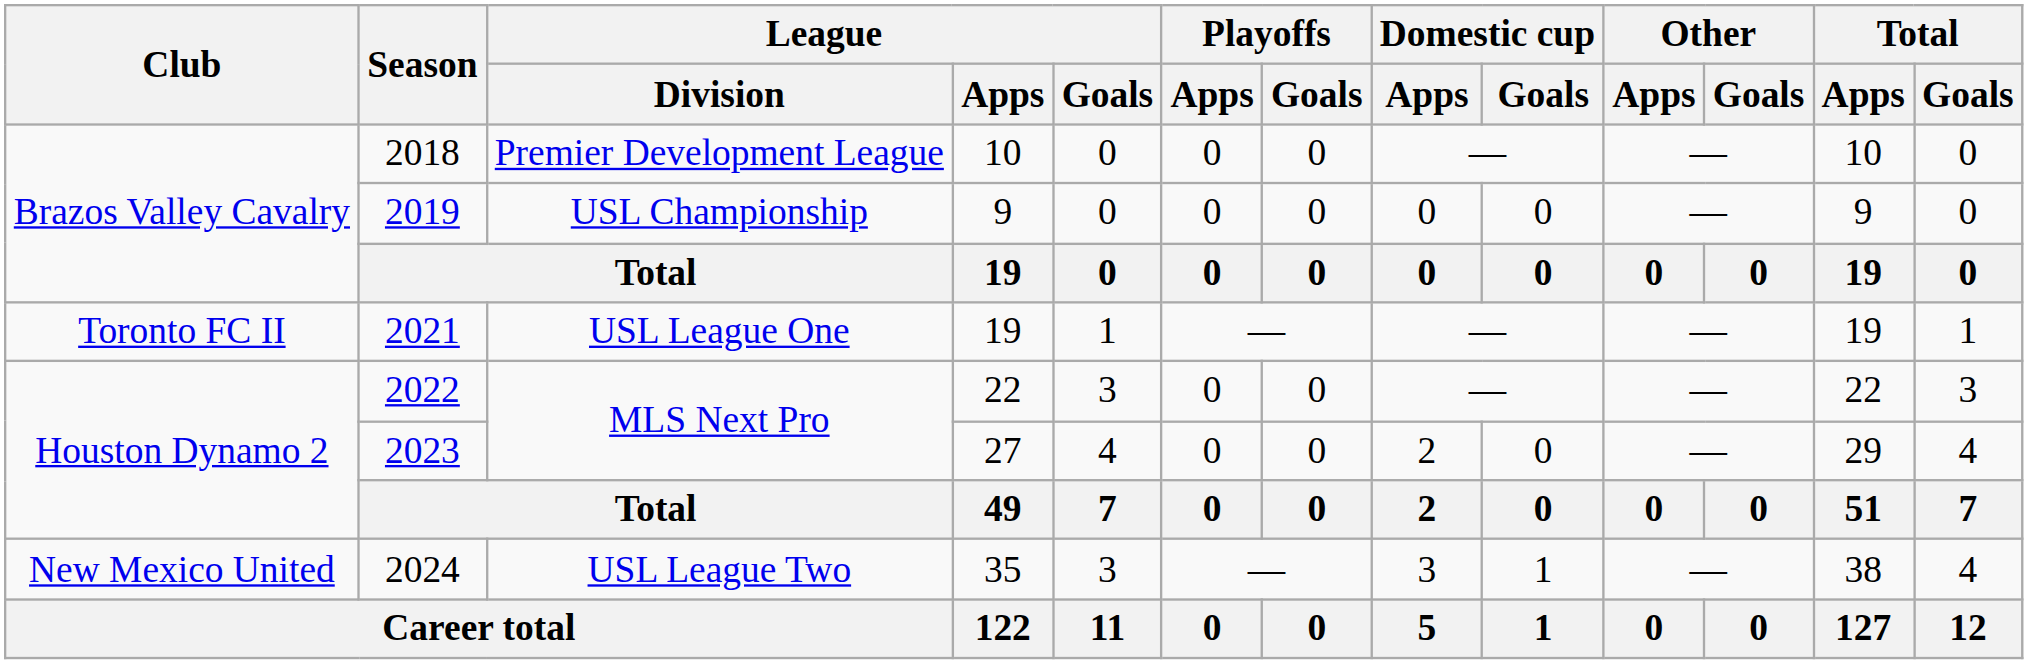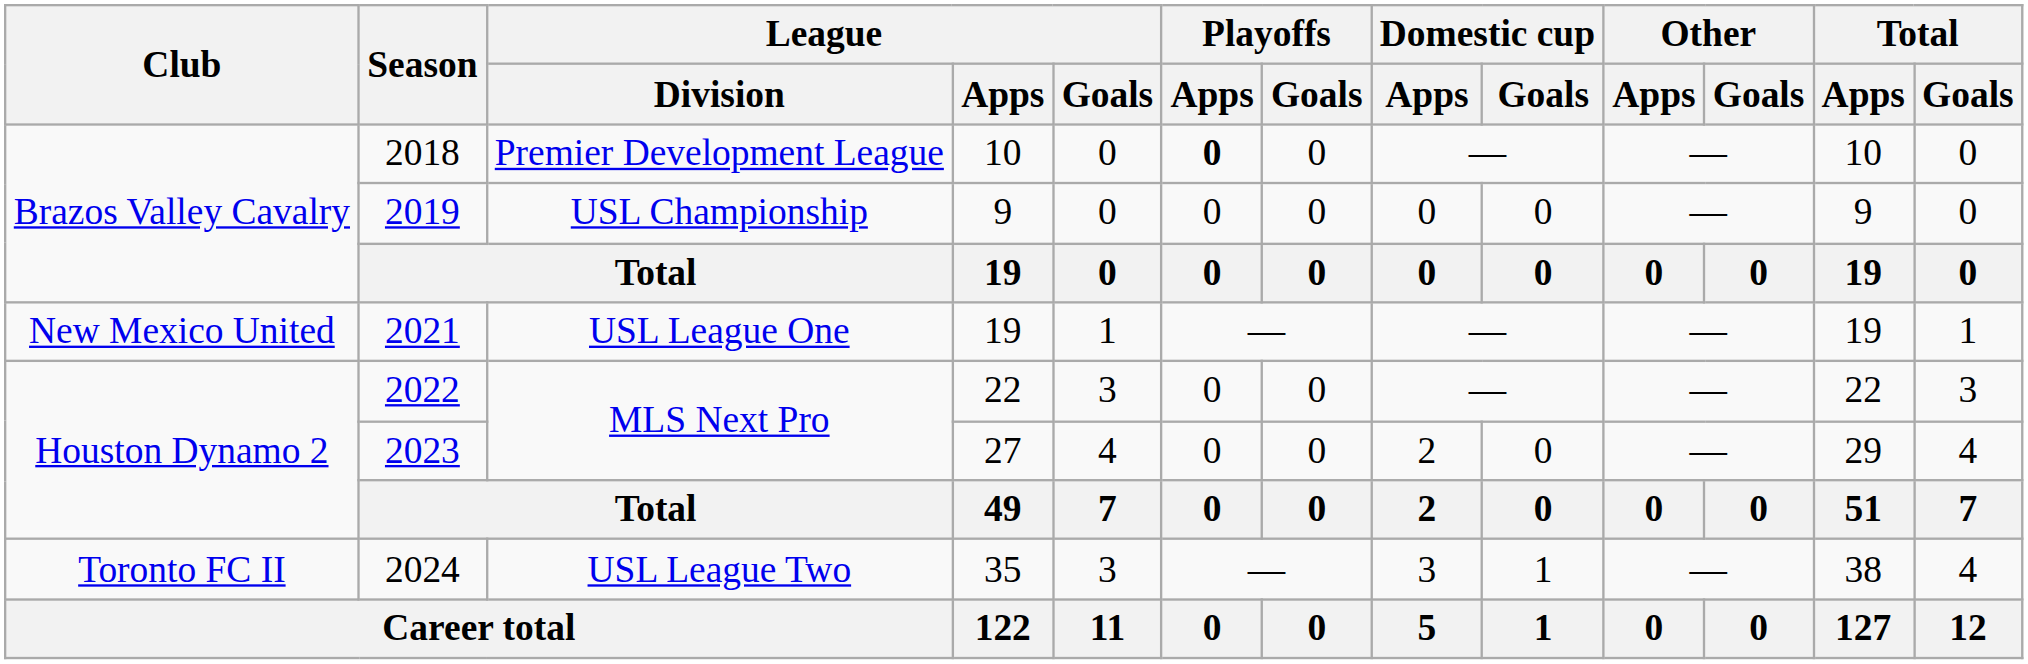 <table class=wikitable style="text-align: center;">
 <tr>
 <th rowspan=2>Club</th>
 <th rowspan=2>Season</th>
 <th colspan=3>League</th>
 <th colspan=2>Playoffs</th>
 <th colspan=2>Domestic cup</th>
 <th colspan=2>Other</th>
 <th colspan=2>Total</th>
 </tr>
 <tr>
 <th>Division</th>
 <th>Apps</th>
 <th>Goals</th>
 <th>Apps</th>
 <th>Goals</th>
 <th>Apps</th>
 <th>Goals</th>
 <th>Apps</th>
 <th>Goals</th>
 <th>Apps</th>
 <th>Goals</th>
 </tr>
 <tr>
 <td rowspan=3><a href='#'>Brazos Valley Cavalry</a></td>
 <td>2018</td>
 <td><a href='#'>Premier Development League</a></td>
 <td>10</td>
 <td>0</td>
-<td>0</td>
+<td><strong>0</strong></td>
 <td>0</td>
 <td colspan=2>—</td>
 <td colspan=2>—</td>
 <td>10</td>
 <td>0</td>
 </tr>
 <tr>
 <td><a href='#'>2019</a></td>
 <td><a href='#'>USL Championship</a></td>
 <td>9</td>
 <td>0</td>
 <td>0</td>
 <td>0</td>
 <td>0</td>
 <td>0</td>
 <td colspan=2>—</td>
 <td>9</td>
 <td>0</td>
 </tr>
 <tr>
 <th colspan="2">Total</th>
 <th>19</th>
 <th>0</th>
 <th>0</th>
 <th>0</th>
 <th>0</th>
 <th>0</th>
 <th>0</th>
 <th>0</th>
 <th>19</th>
 <th>0</th>
 </tr>
 <tr>
-<td><a href='#'>Toronto FC II</a></td>
+<td><a href='#'>New Mexico United</a></td>
 <td><a href='#'>2021</a></td>
 <td><a href='#'>USL League One</a></td>
 <td>19</td>
 <td>1</td>
 <td colspan=2>—</td>
 <td colspan=2>—</td>
 <td colspan=2>—</td>
 <td>19</td>
 <td>1</td>
 </tr>
 <tr>
 <td rowspan=3><a href='#'>Houston Dynamo 2</a></td>
 <td><a href='#'>2022</a></td>
 <td rowspan=2><a href='#'>MLS Next Pro</a></td>
 <td>22</td>
 <td>3</td>
 <td>0</td>
 <td>0</td>
 <td colspan=2>—</td>
 <td colspan=2>—</td>
 <td>22</td>
 <td>3</td>
 </tr>
 <tr>
 <td><a href='#'>2023</a></td>
 <td>27</td>
 <td>4</td>
 <td>0</td>
 <td>0</td>
 <td>2</td>
 <td>0</td>
 <td colspan=2>—</td>
 <td>29</td>
 <td>4</td>
 </tr>
 <tr>
 <th colspan="2">Total</th>
 <th>49</th>
 <th>7</th>
 <th>0</th>
 <th>0</th>
 <th>2</th>
 <th>0</th>
 <th>0</th>
 <th>0</th>
 <th>51</th>
 <th>7</th>
 </tr>
 <tr>
-<td><a href='#'>New Mexico United</a></td>
+<td><a href='#'>Toronto FC II</a></td>
 <td>2024</td>
 <td><a href='#'>USL League Two</a></td>
 <td>35</td>
 <td>3</td>
 <td colspan=2>—</td>
 <td>3</td>
 <td>1</td>
 <td colspan=2>—</td>
 <td>38</td>
 <td>4</td>
 </tr>
 <tr>
 <th colspan=3>Career total</th>
 <th>122</th>
 <th>11</th>
 <th>0</th>
 <th>0</th>
 <th>5</th>
 <th>1</th>
 <th>0</th>
 <th>0</th>
 <th>127</th>
 <th>12</th>
 </tr>
 </table>
